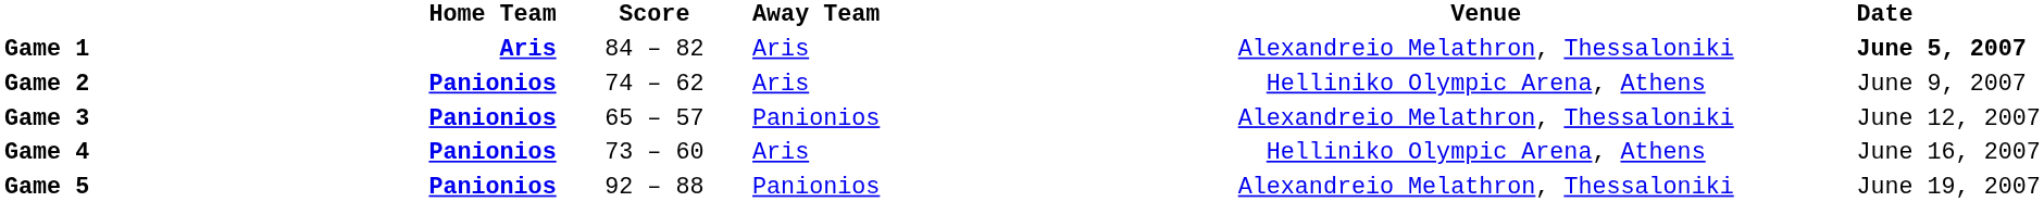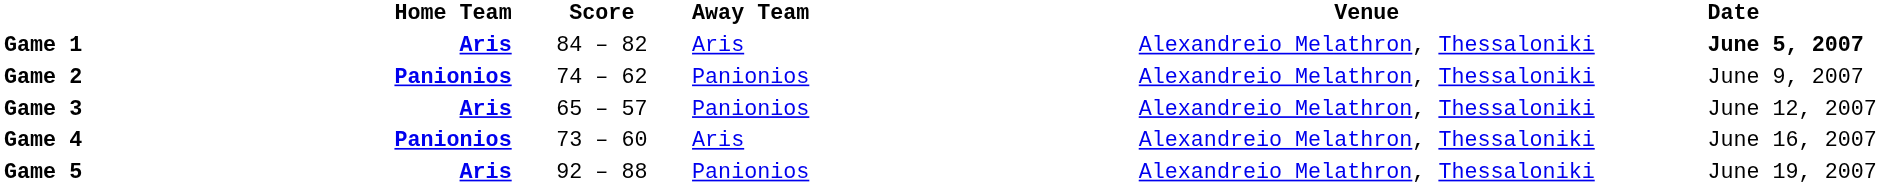 <table style="text-align:center" cellpadding=1 border=0>
 <tr>
 <th width=100></th>
 <th width=200 align=right>Home Team</th>
 <th width=100>Score</th>
 <th width=200 align=left>Away Team</th>
 <th width=400>Venue</th>
 <th width=200 align=left>Date</th>
 </tr>
 <tr>
 <td align=left><strong>Game 1</strong></td>
 <td align=right><strong><a href='#'>Aris</a></strong></td>
 <td>84 – 82</td>
 <td align=left><a href='#'>Aris</a></td>
 <td><a href='#'>Alexandreio Melathron</a>, <a href='#'>Thessaloniki</a></td>
 <td align=left><strong>June 5, 2007</strong></td>
 </tr>
 <tr>
 <td align=left><strong>Game 2</strong></td>
 <td align=right><strong><a href='#'>Panionios</a></strong></td>
 <td>74 – 62</td>
-<td align=left><a href='#'>Aris</a></td>
-<td><a href='#'>Helliniko Olympic Arena</a>, <a href='#'>Athens</a></td>
+<td align=left><a href='#'>Panionios</a></td>
+<td><a href='#'>Alexandreio Melathron</a>, <a href='#'>Thessaloniki</a></td>
 <td align=left>June 9, 2007</td>
 </tr>
 <tr>
 <td align=left><strong>Game 3</strong></td>
-<td align=right><strong><a href='#'>Panionios</a></strong></td>
+<td align=right><strong><a href='#'>Aris</a></strong></td>
 <td>65 – 57</td>
 <td align=left><a href='#'>Panionios</a></td>
 <td><a href='#'>Alexandreio Melathron</a>, <a href='#'>Thessaloniki</a></td>
 <td align=left>June 12, 2007</td>
 </tr>
 <tr>
 <td align=left><strong>Game 4</strong></td>
 <td align=right><strong><a href='#'>Panionios</a></strong></td>
 <td>73 – 60</td>
 <td align=left><a href='#'>Aris</a></td>
-<td><a href='#'>Helliniko Olympic Arena</a>, <a href='#'>Athens</a></td>
+<td><a href='#'>Alexandreio Melathron</a>, <a href='#'>Thessaloniki</a></td>
 <td align=left>June 16, 2007</td>
 </tr>
 <tr>
 <td align=left><strong>Game 5</strong></td>
-<td align=right><strong><a href='#'>Panionios</a></strong></td>
+<td align=right><strong><a href='#'>Aris</a></strong></td>
 <td>92 – 88</td>
 <td align=left><a href='#'>Panionios</a></td>
 <td><a href='#'>Alexandreio Melathron</a>, <a href='#'>Thessaloniki</a></td>
 <td align=left>June 19, 2007</td>
 </tr>
 </table>
